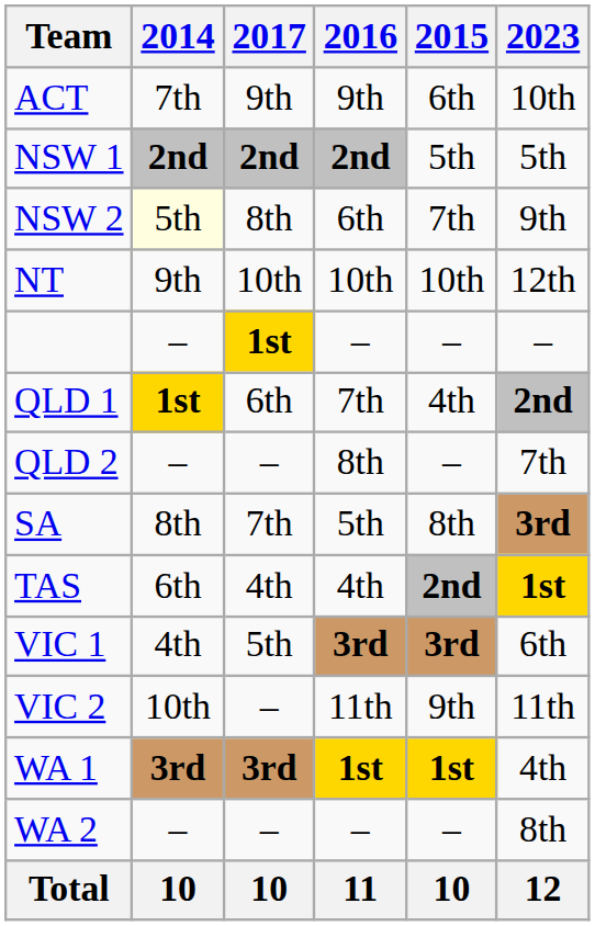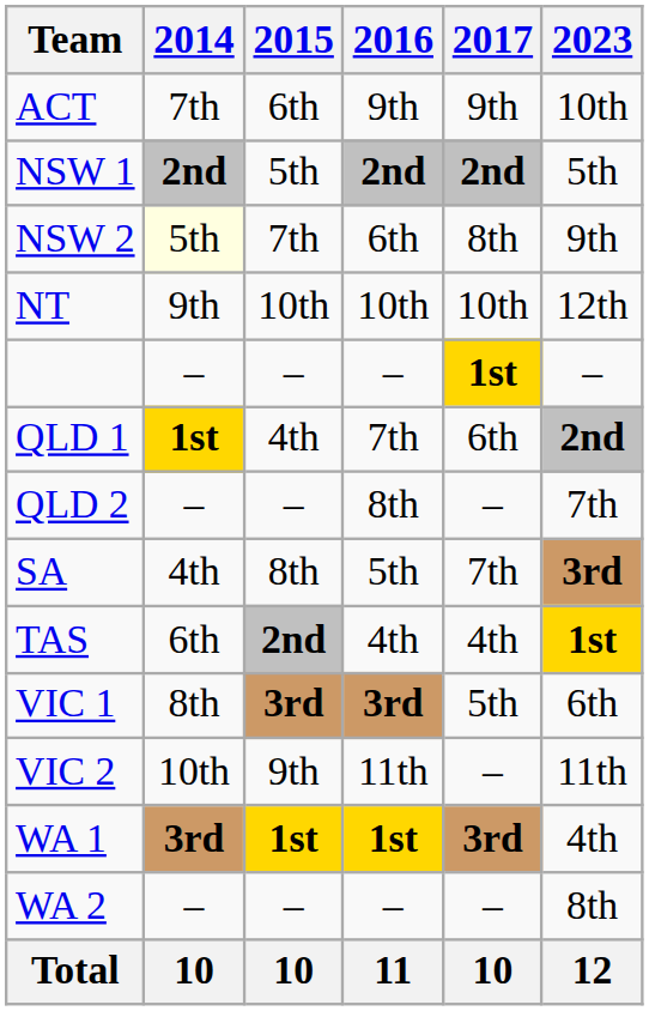 <table class=wikitable style="text-align:center; font-size:90%">
 <tr>
 <th>Team</th>
 <th><a href='#'>2014</a></th>
+<th><a href='#'>2015</a></th>
+<th><a href='#'>2016</a></th>
 <th><a href='#'>2017</a></th>
-<th><a href='#'>2016</a></th>
-<th><a href='#'>2015</a></th>
 <th><a href='#'>2023</a></th>
 </tr>
 <tr>
 <td align=left> <a href='#'>ACT</a></td>
 <td>7th</td>
+<td>6th</td>
 <td>9th</td>
 <td>9th</td>
-<td>6th</td>
 <td>10th</td>
 </tr>
 <tr>
 <td align=left> <a href='#'>NSW 1</a></td>
 <td bgcolor=silver><strong>2nd</strong></td>
+<td>5th</td>
 <td bgcolor=silver><strong>2nd</strong></td>
 <td bgcolor=silver><strong>2nd</strong></td>
-<td>5th</td>
 <td>5th</td>
 </tr>
 <tr>
 <td align=left> <a href='#'>NSW 2</a></td>
 <td style="background: lightyellow;">5th</td>
+<td>7th</td>
+<td>6th</td>
 <td>8th</td>
-<td>6th</td>
-<td>7th</td>
 <td>9th</td>
 </tr>
 <tr>
 <td align=left> <a href='#'>NT</a></td>
 <td>9th</td>
 <td>10th</td>
 <td>10th</td>
 <td>10th</td>
 <td>12th</td>
 </tr>
 <tr>
 <td align=left></td>
 <td>–</td>
-<td bgcolor=gold><strong>1st</strong></td>
 <td>–</td>
 <td>–</td>
+<td bgcolor=gold><strong>1st</strong></td>
 <td>–</td>
 </tr>
 <tr>
 <td align=left> <a href='#'>QLD 1</a></td>
 <td bgcolor=gold><strong>1st</strong></td>
+<td>4th</td>
+<td>7th</td>
 <td>6th</td>
-<td>7th</td>
-<td>4th</td>
 <td bgcolor=silver><strong>2nd</strong></td>
 </tr>
 <tr>
 <td align=left> <a href='#'>QLD 2</a></td>
 <td>–</td>
 <td>–</td>
 <td>8th</td>
 <td>–</td>
 <td>7th</td>
 </tr>
 <tr>
 <td align=left> <a href='#'>SA</a></td>
+<td>4th</td>
 <td>8th</td>
+<td>5th</td>
 <td>7th</td>
-<td>5th</td>
-<td>8th</td>
 <td bgcolor=#cc9966><strong>3rd</strong></td>
 </tr>
 <tr>
 <td align=left> <a href='#'>TAS</a></td>
 <td>6th</td>
+<td bgcolor=silver><strong>2nd</strong></td>
 <td>4th</td>
 <td>4th</td>
-<td bgcolor=silver><strong>2nd</strong></td>
 <td bgcolor=gold><strong>1st</strong></td>
 </tr>
 <tr>
 <td align=left> <a href='#'>VIC 1</a></td>
-<td>4th</td>
-<td>5th</td>
+<td>8th</td>
 <td bgcolor=#cc9966><strong>3rd</strong></td>
 <td bgcolor=#cc9966><strong>3rd</strong></td>
+<td>5th</td>
 <td>6th</td>
 </tr>
 <tr>
 <td align=left> <a href='#'>VIC 2</a></td>
 <td>10th</td>
+<td>9th</td>
+<td>11th</td>
 <td>–</td>
-<td>11th</td>
-<td>9th</td>
 <td>11th</td>
 </tr>
 <tr>
 <td align=left> <a href='#'>WA 1</a></td>
 <td bgcolor=#cc9966><strong>3rd</strong></td>
-<td bgcolor=#cc9966><strong>3rd</strong></td>
 <td bgcolor=gold><strong>1st</strong></td>
 <td bgcolor=gold><strong>1st</strong></td>
+<td bgcolor=#cc9966><strong>3rd</strong></td>
 <td>4th</td>
 </tr>
 <tr>
 <td align=left> <a href='#'>WA 2</a></td>
 <td>–</td>
+<td>–</td>
 <td –>–</td>
 <td –>–</td>
-<td>–</td>
 <td>8th</td>
 </tr>
 <tr>
 <th>Total</th>
 <th><strong>10</strong></th>
 <th><strong>10</strong></th>
 <th><strong>11</strong></th>
 <th><strong>10</strong></th>
 <th><strong>12</strong></th>
 </tr>
 </table>
